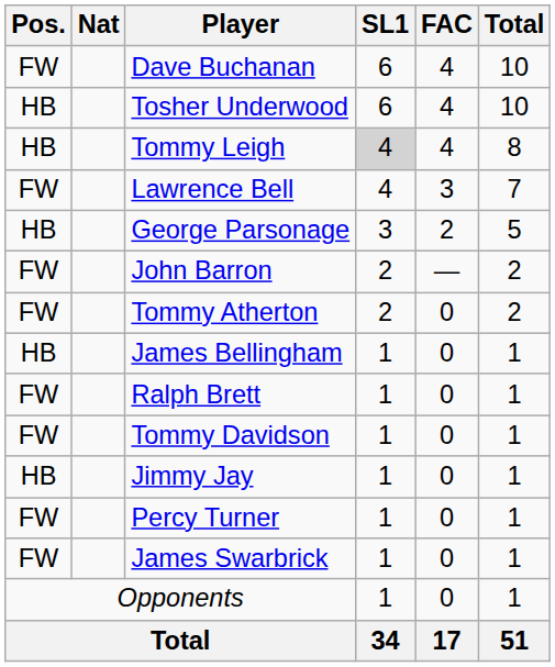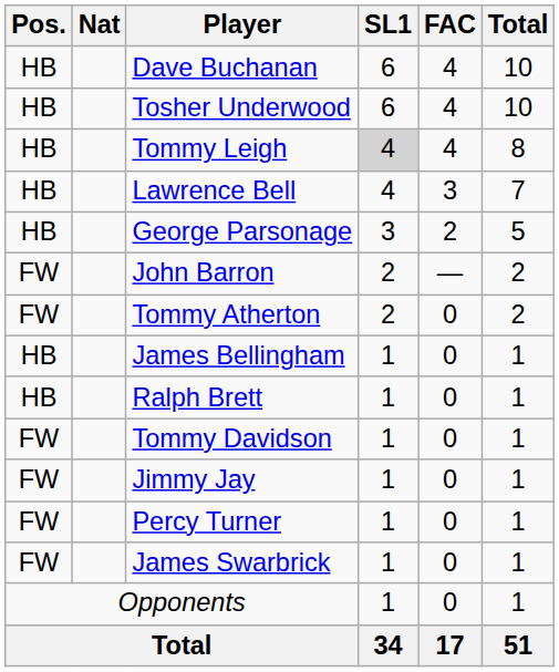 <table class="wikitable"  style="text-align:center; border:1px #aaa solid;">
 <tr>
 <th>Pos.</th>
 <th>Nat</th>
 <th>Player</th>
 <th>SL1</th>
 <th>FAC</th>
 <th>Total</th>
 </tr>
 <tr>
-<td>FW</td>
+<td>HB</td>
 <td></td>
 <td style="text-align:left;"><a href='#'>Dave Buchanan</a></td>
 <td>6</td>
 <td>4</td>
 <td>10</td>
 </tr>
 <tr>
 <td>HB</td>
 <td></td>
 <td style="text-align:left;"><a href='#'>Tosher Underwood</a></td>
 <td>6</td>
 <td>4</td>
 <td>10</td>
 </tr>
 <tr>
 <td>HB</td>
 <td></td>
 <td style="text-align:left;"><a href='#'>Tommy Leigh</a></td>
 <td style="background: lightgrey;">4</td>
 <td>4</td>
 <td>8</td>
 </tr>
 <tr>
-<td>FW</td>
+<td>HB</td>
 <td></td>
 <td style="text-align:left;"><a href='#'>Lawrence Bell</a></td>
 <td>4</td>
 <td>3</td>
 <td>7</td>
 </tr>
 <tr>
 <td>HB</td>
 <td></td>
 <td style="text-align:left;"><a href='#'>George Parsonage</a></td>
 <td>3</td>
 <td>2</td>
 <td>5</td>
 </tr>
 <tr>
 <td>FW</td>
 <td></td>
 <td style="text-align:left;"><a href='#'>John Barron</a></td>
 <td>2</td>
 <td>—</td>
 <td>2</td>
 </tr>
 <tr>
 <td>FW</td>
 <td></td>
 <td style="text-align:left;"><a href='#'>Tommy Atherton</a></td>
 <td>2</td>
 <td>0</td>
 <td>2</td>
 </tr>
 <tr>
 <td>HB</td>
 <td></td>
 <td style="text-align:left;"><a href='#'>James Bellingham</a></td>
 <td>1</td>
 <td>0</td>
 <td>1</td>
 </tr>
 <tr>
-<td>FW</td>
+<td>HB</td>
 <td></td>
 <td style="text-align:left;"><a href='#'>Ralph Brett</a></td>
 <td>1</td>
 <td>0</td>
 <td>1</td>
 </tr>
 <tr>
 <td>FW</td>
 <td></td>
 <td style="text-align:left;"><a href='#'>Tommy Davidson</a></td>
 <td>1</td>
 <td>0</td>
 <td>1</td>
 </tr>
 <tr>
-<td>HB</td>
+<td>FW</td>
 <td></td>
 <td style="text-align:left;"><a href='#'>Jimmy Jay</a></td>
 <td>1</td>
 <td>0</td>
 <td>1</td>
 </tr>
 <tr>
 <td>FW</td>
 <td></td>
 <td style="text-align:left;"><a href='#'>Percy Turner</a></td>
 <td>1</td>
 <td>0</td>
 <td>1</td>
 </tr>
 <tr>
 <td>FW</td>
 <td></td>
 <td style="text-align:left;"><a href='#'>James Swarbrick</a></td>
 <td>1</td>
 <td>0</td>
 <td>1</td>
 </tr>
 <tr>
 <td colspan="3"><em>Opponents</em></td>
 <td>1</td>
 <td>0</td>
 <td>1</td>
 </tr>
 <tr>
 <th colspan="3">Total</th>
 <th>34</th>
 <th>17</th>
 <th>51</th>
 </tr>
 </table>
